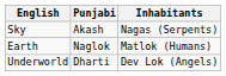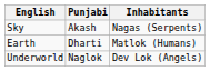 <table class="wikitable">
 <tr>
 <th>English</th>
 <th>Punjabi</th>
 <th>Inhabitants</th>
 </tr>
 <tr>
 <td>Sky</td>
 <td>Akash</td>
 <td>Nagas (Serpents)</td>
 </tr>
 <tr>
 <td>Earth</td>
-<td>Naglok</td>
+<td>Dharti</td>
 <td>Matlok (Humans)</td>
 </tr>
 <tr>
 <td>Underworld</td>
-<td>Dharti</td>
+<td>Naglok</td>
 <td>Dev Lok (Angels)</td>
 </tr>
 </table>
